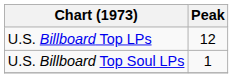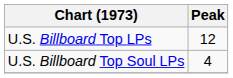 <table class="wikitable">
 <tr>
 <th>Chart (1973)</th>
 <th>Peak<br></th>
 </tr>
 <tr>
 <td>U.S. <a href='#'><em>Billboard</em> Top LPs</a></td>
 <td align="center">12</td>
 </tr>
 <tr>
 <td>U.S. <em>Billboard</em> <a href='#'>Top Soul LPs</a></td>
-<td align="center">1</td>
+<td align="center">4</td>
 </tr>
 <tr>
 </tr>
 </table>
